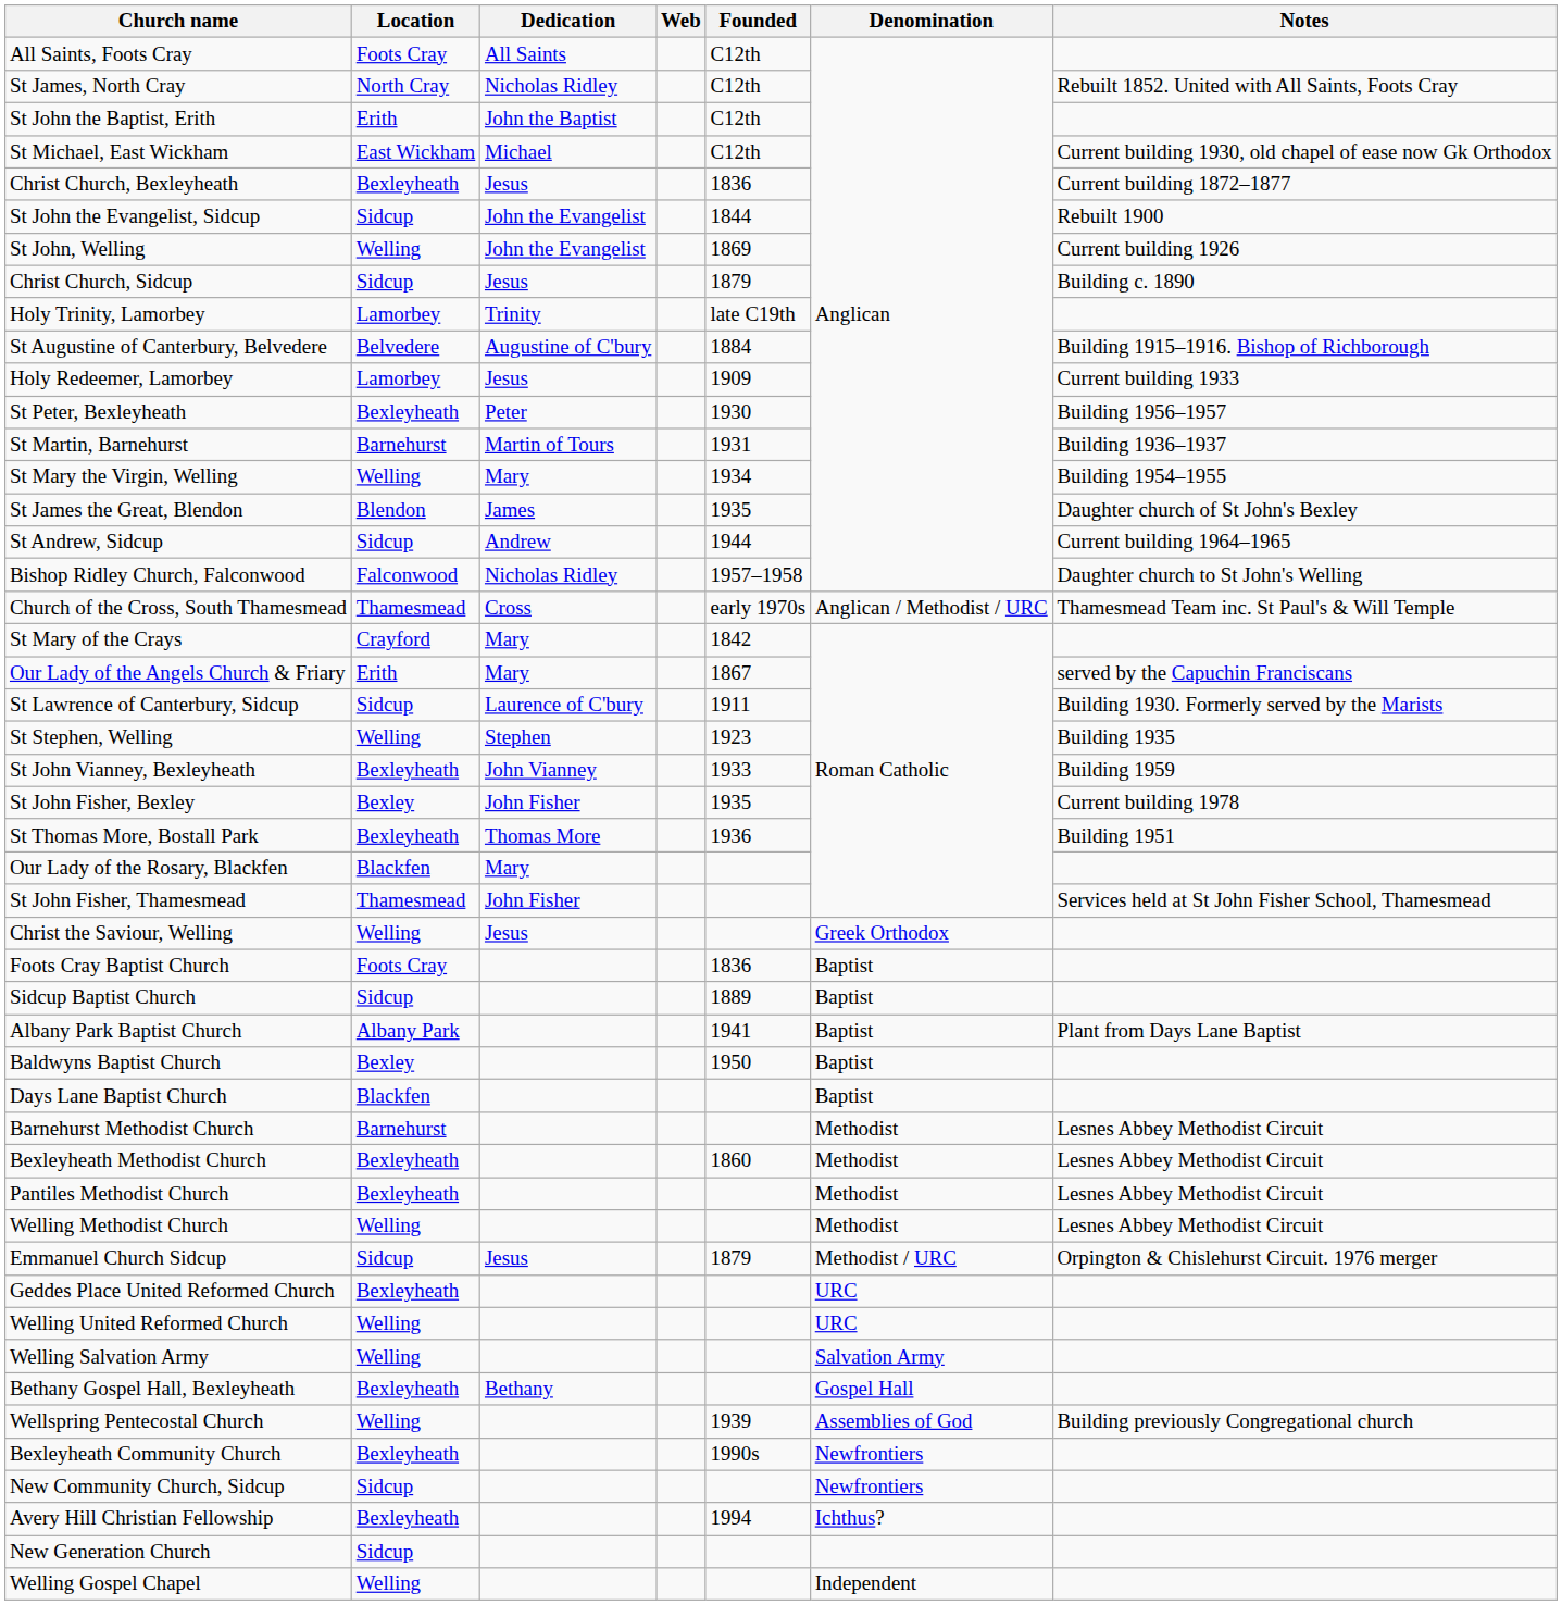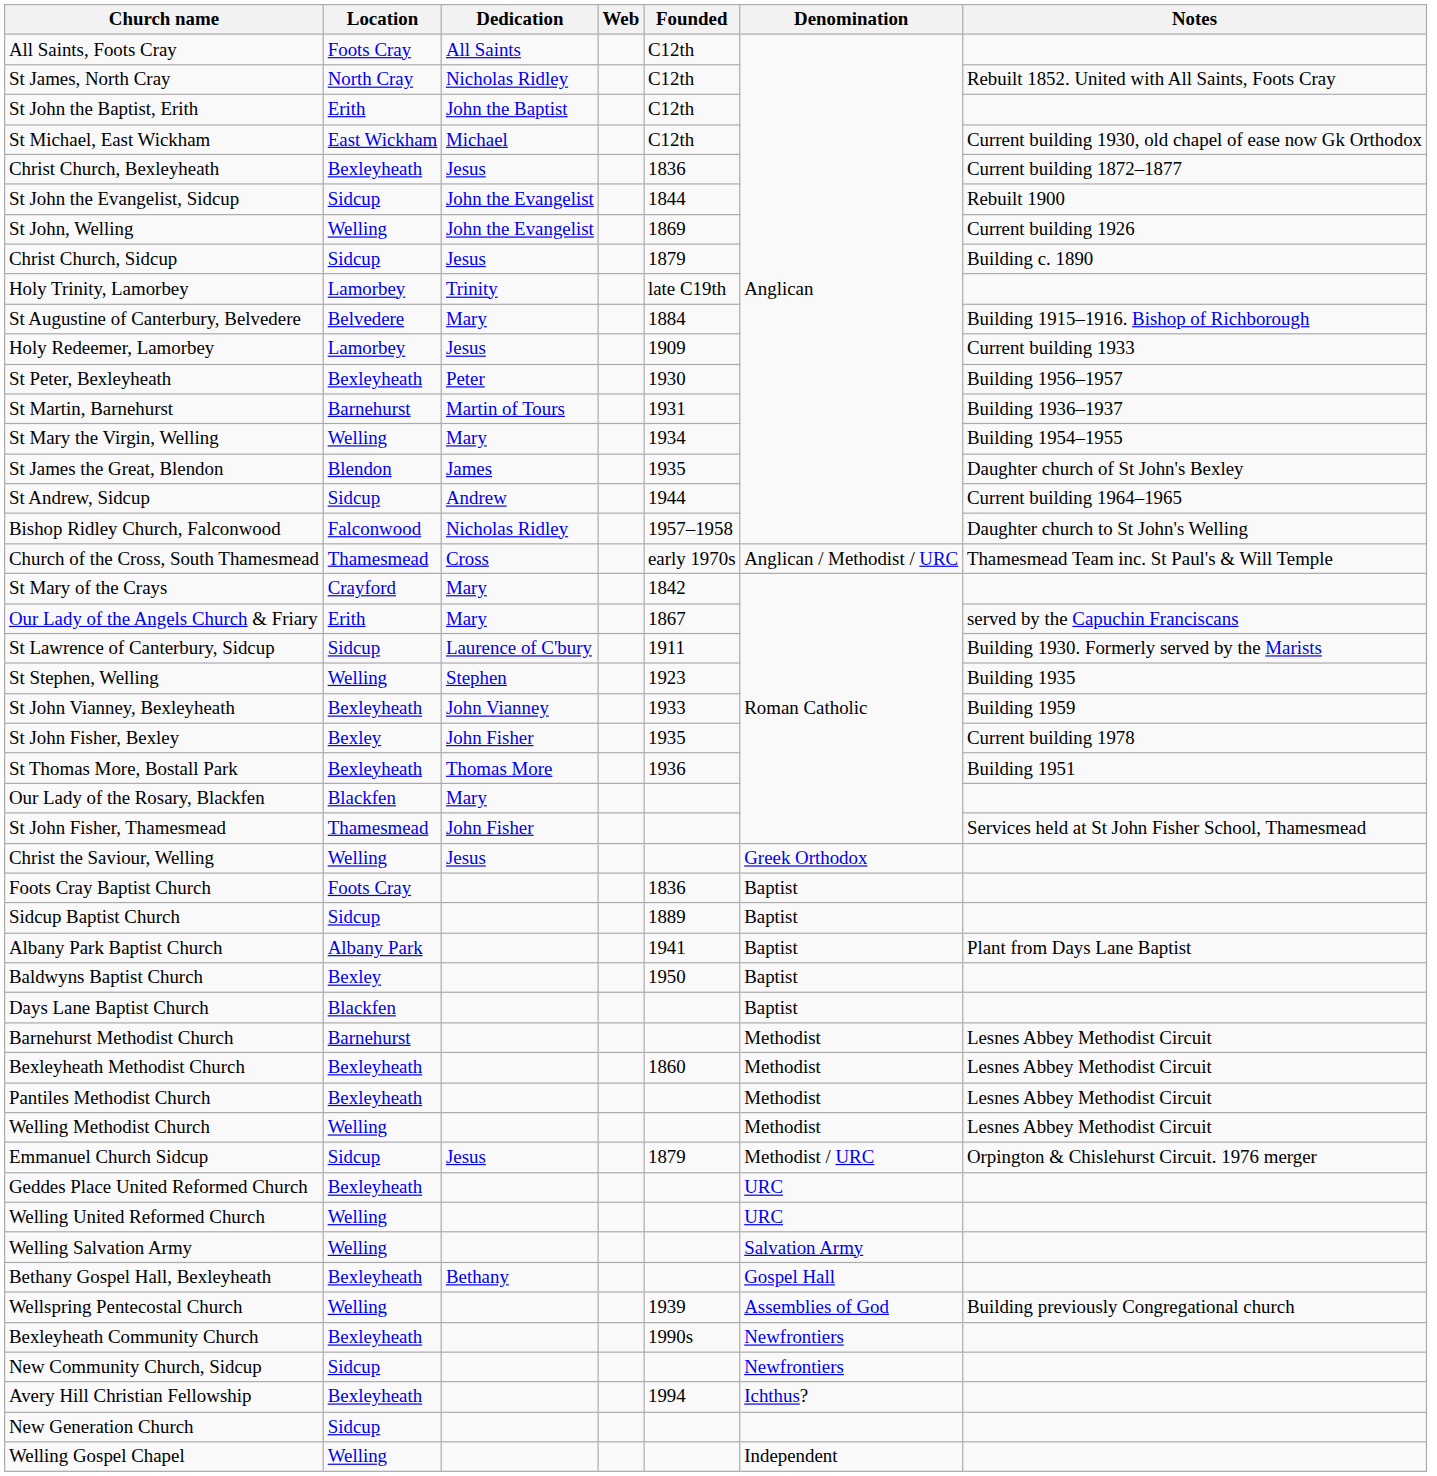 <table class="wikitable sortable">
 <tr>
 <th>Church name</th>
 <th>Location</th>
 <th>Dedication</th>
 <th>Web</th>
 <th>Founded</th>
 <th>Denomination</th>
 <th>Notes</th>
 </tr>
 <tr>
 <td>All Saints, Foots Cray</td>
 <td><a href='#'>Foots Cray</a></td>
 <td><a href='#'>All Saints</a></td>
 <td></td>
 <td>C12th</td>
 <td rowspan="17">Anglican</td>
 <td></td>
 </tr>
 <tr>
 <td>St James, North Cray</td>
 <td><a href='#'>North Cray</a></td>
 <td><a href='#'>Nicholas Ridley</a></td>
 <td></td>
 <td>C12th</td>
 <td>Rebuilt 1852. United with All Saints, Foots Cray</td>
 </tr>
 <tr>
 <td>St John the Baptist, Erith</td>
 <td><a href='#'>Erith</a></td>
 <td><a href='#'>John the Baptist</a></td>
 <td></td>
 <td>C12th</td>
 <td></td>
 </tr>
 <tr>
 <td>St Michael, East Wickham</td>
 <td><a href='#'>East Wickham</a></td>
 <td><a href='#'>Michael</a></td>
 <td></td>
 <td>C12th</td>
 <td>Current building 1930, old chapel of ease now Gk Orthodox</td>
 </tr>
 <tr>
 <td>Christ Church, Bexleyheath</td>
 <td><a href='#'>Bexleyheath</a></td>
 <td><a href='#'>Jesus</a></td>
 <td></td>
 <td>1836</td>
 <td>Current building 1872–1877</td>
 </tr>
 <tr>
 <td>St John the Evangelist, Sidcup</td>
 <td><a href='#'>Sidcup</a></td>
 <td><a href='#'>John the Evangelist</a></td>
 <td></td>
 <td>1844</td>
 <td>Rebuilt 1900</td>
 </tr>
 <tr>
 <td>St John, Welling</td>
 <td><a href='#'>Welling</a></td>
 <td><a href='#'>John the Evangelist</a></td>
 <td></td>
 <td>1869</td>
 <td>Current building 1926</td>
 </tr>
 <tr>
 <td>Christ Church, Sidcup</td>
 <td><a href='#'>Sidcup</a></td>
 <td><a href='#'>Jesus</a></td>
 <td></td>
 <td>1879</td>
 <td>Building c. 1890</td>
 </tr>
 <tr>
 <td>Holy Trinity, Lamorbey</td>
 <td><a href='#'>Lamorbey</a></td>
 <td><a href='#'>Trinity</a></td>
 <td></td>
 <td>late C19th</td>
 <td></td>
 </tr>
 <tr>
 <td>St Augustine of Canterbury, Belvedere</td>
 <td><a href='#'>Belvedere</a></td>
-<td><a href='#'>Augustine of C'bury</a></td>
+<td><a href='#'>Mary</a></td>
 <td></td>
 <td>1884</td>
 <td>Building 1915–1916. <a href='#'>Bishop of Richborough</a></td>
 </tr>
 <tr>
 <td>Holy Redeemer, Lamorbey</td>
 <td><a href='#'>Lamorbey</a></td>
 <td><a href='#'>Jesus</a></td>
 <td></td>
 <td>1909</td>
 <td>Current building 1933</td>
 </tr>
 <tr>
 <td>St Peter, Bexleyheath</td>
 <td><a href='#'>Bexleyheath</a></td>
 <td><a href='#'>Peter</a></td>
 <td></td>
 <td>1930</td>
 <td>Building 1956–1957</td>
 </tr>
 <tr>
 <td>St Martin, Barnehurst</td>
 <td><a href='#'>Barnehurst</a></td>
 <td><a href='#'>Martin of Tours</a></td>
 <td></td>
 <td>1931</td>
 <td>Building 1936–1937</td>
 </tr>
 <tr>
 <td>St Mary the Virgin, Welling</td>
 <td><a href='#'>Welling</a></td>
 <td><a href='#'>Mary</a></td>
 <td></td>
 <td>1934</td>
 <td>Building 1954–1955</td>
 </tr>
 <tr>
 <td>St James the Great, Blendon</td>
 <td><a href='#'>Blendon</a></td>
 <td><a href='#'>James</a></td>
 <td></td>
 <td>1935</td>
 <td>Daughter church of St John's Bexley</td>
 </tr>
 <tr>
 <td>St Andrew, Sidcup</td>
 <td><a href='#'>Sidcup</a></td>
 <td><a href='#'>Andrew</a></td>
 <td></td>
 <td>1944</td>
 <td>Current building 1964–1965</td>
 </tr>
 <tr>
 <td>Bishop Ridley Church, Falconwood</td>
 <td><a href='#'>Falconwood</a></td>
 <td><a href='#'>Nicholas Ridley</a></td>
 <td></td>
 <td>1957–1958</td>
 <td>Daughter church to St John's Welling</td>
 </tr>
 <tr>
 <td>Church of the Cross, South Thamesmead</td>
 <td><a href='#'>Thamesmead</a></td>
 <td><a href='#'>Cross</a></td>
 <td></td>
 <td>early 1970s</td>
 <td>Anglican / Methodist / <a href='#'>URC</a></td>
 <td>Thamesmead Team inc. St Paul's & Will Temple</td>
 </tr>
 <tr>
 <td>St Mary of the Crays</td>
 <td><a href='#'>Crayford</a></td>
 <td><a href='#'>Mary</a></td>
 <td></td>
 <td>1842</td>
 <td rowspan="9">Roman Catholic</td>
 <td></td>
 </tr>
 <tr>
 <td><a href='#'>Our Lady of the Angels Church</a> & Friary</td>
 <td><a href='#'>Erith</a></td>
 <td><a href='#'>Mary</a></td>
 <td></td>
 <td>1867</td>
 <td>served by the <a href='#'>Capuchin Franciscans</a></td>
 </tr>
 <tr>
 <td>St Lawrence of Canterbury, Sidcup</td>
 <td><a href='#'>Sidcup</a></td>
 <td><a href='#'>Laurence of C'bury</a></td>
 <td></td>
 <td>1911</td>
 <td>Building 1930. Formerly served by the <a href='#'>Marists</a></td>
 </tr>
 <tr>
 <td>St Stephen, Welling</td>
 <td><a href='#'>Welling</a></td>
 <td><a href='#'>Stephen</a></td>
 <td></td>
 <td>1923</td>
 <td>Building 1935</td>
 </tr>
 <tr>
 <td>St John Vianney, Bexleyheath</td>
 <td><a href='#'>Bexleyheath</a></td>
 <td><a href='#'>John Vianney</a></td>
 <td></td>
 <td>1933</td>
 <td>Building 1959</td>
 </tr>
 <tr>
 <td>St John Fisher, Bexley</td>
 <td><a href='#'>Bexley</a></td>
 <td><a href='#'>John Fisher</a></td>
 <td></td>
 <td>1935</td>
 <td>Current building 1978</td>
 </tr>
 <tr>
 <td>St Thomas More, Bostall Park</td>
 <td><a href='#'>Bexleyheath</a></td>
 <td><a href='#'>Thomas More</a></td>
 <td></td>
 <td>1936</td>
 <td>Building 1951</td>
 </tr>
 <tr>
 <td>Our Lady of the Rosary, Blackfen</td>
 <td><a href='#'>Blackfen</a></td>
 <td><a href='#'>Mary</a></td>
 <td></td>
 <td></td>
 <td></td>
 </tr>
 <tr>
 <td>St John Fisher, Thamesmead</td>
 <td><a href='#'>Thamesmead</a></td>
 <td><a href='#'>John Fisher</a></td>
 <td></td>
 <td></td>
 <td>Services held at St John Fisher School, Thamesmead</td>
 </tr>
 <tr>
 <td>Christ the Saviour, Welling</td>
 <td><a href='#'>Welling</a></td>
 <td><a href='#'>Jesus</a></td>
 <td></td>
 <td></td>
 <td><a href='#'>Greek Orthodox</a></td>
 <td></td>
 </tr>
 <tr>
 <td>Foots Cray Baptist Church</td>
 <td><a href='#'>Foots Cray</a></td>
 <td></td>
 <td></td>
 <td>1836</td>
 <td>Baptist</td>
 <td></td>
 </tr>
 <tr>
 <td>Sidcup Baptist Church</td>
 <td><a href='#'>Sidcup</a></td>
 <td></td>
 <td></td>
 <td>1889</td>
 <td>Baptist</td>
 <td></td>
 </tr>
 <tr>
 <td>Albany Park Baptist Church</td>
 <td><a href='#'>Albany Park</a></td>
 <td></td>
 <td></td>
 <td>1941</td>
 <td>Baptist</td>
 <td>Plant from Days Lane Baptist</td>
 </tr>
 <tr>
 <td>Baldwyns Baptist Church</td>
 <td><a href='#'>Bexley</a></td>
 <td></td>
 <td></td>
 <td>1950</td>
 <td>Baptist</td>
 <td></td>
 </tr>
 <tr>
 <td>Days Lane Baptist Church</td>
 <td><a href='#'>Blackfen</a></td>
 <td></td>
 <td></td>
 <td></td>
 <td>Baptist</td>
 <td></td>
 </tr>
 <tr>
 <td>Barnehurst Methodist Church</td>
 <td><a href='#'>Barnehurst</a></td>
 <td></td>
 <td></td>
 <td></td>
 <td>Methodist</td>
 <td>Lesnes Abbey Methodist Circuit</td>
 </tr>
 <tr>
 <td>Bexleyheath Methodist Church</td>
 <td><a href='#'>Bexleyheath</a></td>
 <td></td>
 <td></td>
 <td>1860</td>
 <td>Methodist</td>
 <td>Lesnes Abbey Methodist Circuit</td>
 </tr>
 <tr>
 <td>Pantiles Methodist Church</td>
 <td><a href='#'>Bexleyheath</a></td>
 <td></td>
 <td></td>
 <td></td>
 <td>Methodist</td>
 <td>Lesnes Abbey Methodist Circuit</td>
 </tr>
 <tr>
 <td>Welling Methodist Church</td>
 <td><a href='#'>Welling</a></td>
 <td></td>
 <td></td>
 <td></td>
 <td>Methodist</td>
 <td>Lesnes Abbey Methodist Circuit</td>
 </tr>
 <tr>
 <td>Emmanuel Church Sidcup</td>
 <td><a href='#'>Sidcup</a></td>
 <td><a href='#'>Jesus</a></td>
 <td></td>
 <td>1879</td>
 <td>Methodist / <a href='#'>URC</a></td>
 <td>Orpington & Chislehurst Circuit. 1976 merger</td>
 </tr>
 <tr>
 <td>Geddes Place United Reformed Church</td>
 <td><a href='#'>Bexleyheath</a></td>
 <td></td>
 <td></td>
 <td></td>
 <td><a href='#'>URC</a></td>
 <td></td>
 </tr>
 <tr>
 <td>Welling United Reformed Church</td>
 <td><a href='#'>Welling</a></td>
 <td></td>
 <td></td>
 <td></td>
 <td><a href='#'>URC</a></td>
 <td></td>
 </tr>
 <tr>
 <td>Welling Salvation Army</td>
 <td><a href='#'>Welling</a></td>
 <td></td>
 <td></td>
 <td></td>
 <td><a href='#'>Salvation Army</a></td>
 <td></td>
 </tr>
 <tr>
 <td>Bethany Gospel Hall, Bexleyheath</td>
 <td><a href='#'>Bexleyheath</a></td>
 <td><a href='#'>Bethany</a></td>
 <td></td>
 <td></td>
 <td><a href='#'>Gospel Hall</a></td>
 <td></td>
 </tr>
 <tr>
 <td>Wellspring Pentecostal Church</td>
 <td><a href='#'>Welling</a></td>
 <td></td>
 <td></td>
 <td>1939</td>
 <td><a href='#'>Assemblies of God</a></td>
 <td>Building previously Congregational church</td>
 </tr>
 <tr>
 <td>Bexleyheath Community Church</td>
 <td><a href='#'>Bexleyheath</a></td>
 <td></td>
 <td></td>
 <td>1990s</td>
 <td><a href='#'>Newfrontiers</a></td>
 <td></td>
 </tr>
 <tr>
 <td>New Community Church, Sidcup</td>
 <td><a href='#'>Sidcup</a></td>
 <td></td>
 <td></td>
 <td></td>
 <td><a href='#'>Newfrontiers</a></td>
 <td></td>
 </tr>
 <tr>
 <td>Avery Hill Christian Fellowship</td>
 <td><a href='#'>Bexleyheath</a></td>
 <td></td>
 <td></td>
 <td>1994</td>
 <td><a href='#'>Ichthus</a>?</td>
 <td></td>
 </tr>
 <tr>
 <td>New Generation Church</td>
 <td><a href='#'>Sidcup</a></td>
 <td></td>
 <td></td>
 <td></td>
 <td></td>
 <td></td>
 </tr>
 <tr>
 <td>Welling Gospel Chapel</td>
 <td><a href='#'>Welling</a></td>
 <td></td>
 <td></td>
 <td></td>
 <td>Independent</td>
 <td></td>
 </tr>
 </table>
